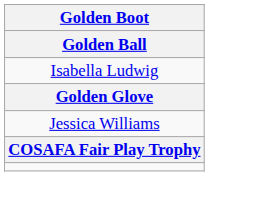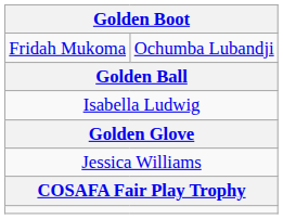 <table class="wikitable" style="text-align:center">
 <tr>
 <th scope=col colspan=2><a href='#'>Golden Boot</a></th>
+</tr>
+<tr>
+<td> <a href='#'>Fridah Mukoma</a></td>
+<td> <a href='#'>Ochumba Lubandji</a></td>
 </tr>
 <tr>
 <th colspan=2><a href='#'>Golden Ball</a></th>
 </tr>
 <tr>
 <td colspan=2> <a href='#'>Isabella Ludwig</a></td>
 </tr>
 <tr>
 <th colspan=2><a href='#'>Golden Glove</a></th>
 </tr>
 <tr>
 <td colspan=2> <a href='#'>Jessica Williams</a></td>
 </tr>
 <tr>
 <th colspan=2><a href='#'>COSAFA Fair Play Trophy</a></th>
 </tr>
 <tr>
 <td colspan=2></td>
 </tr>
 </table>
